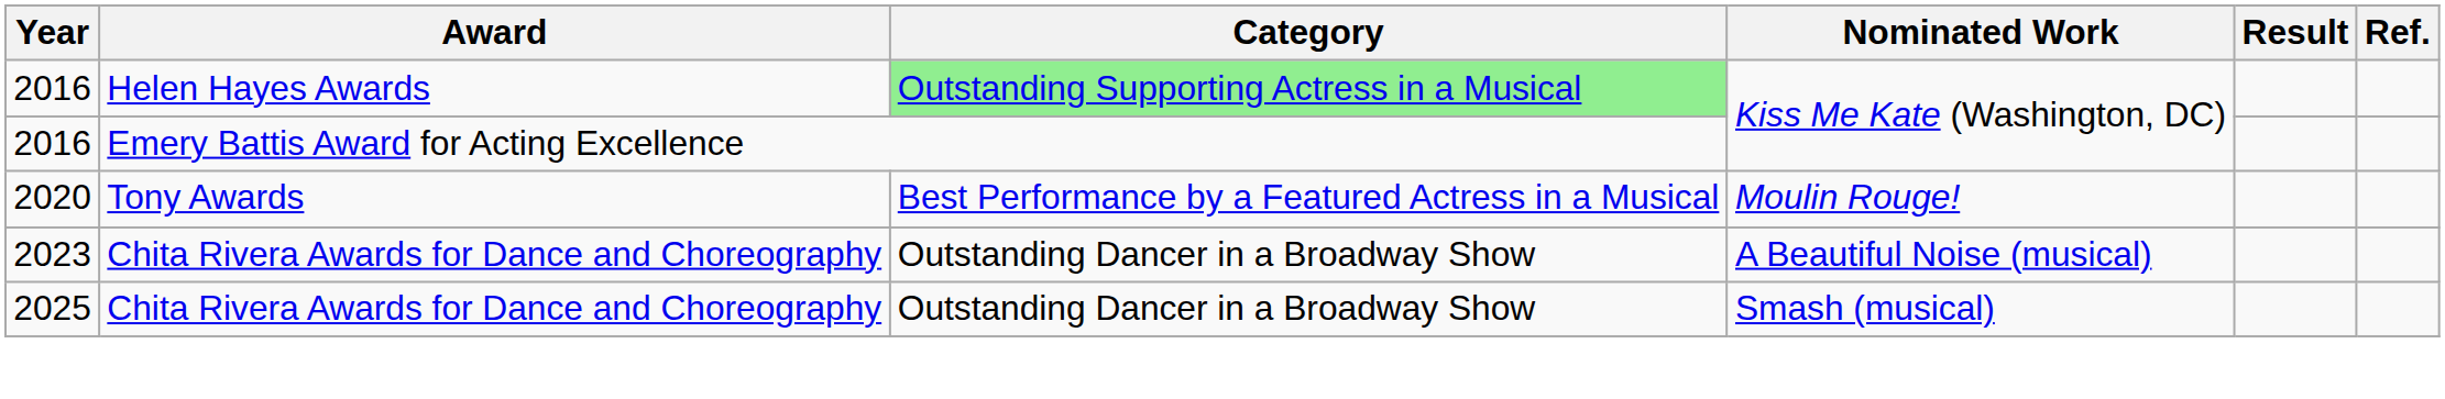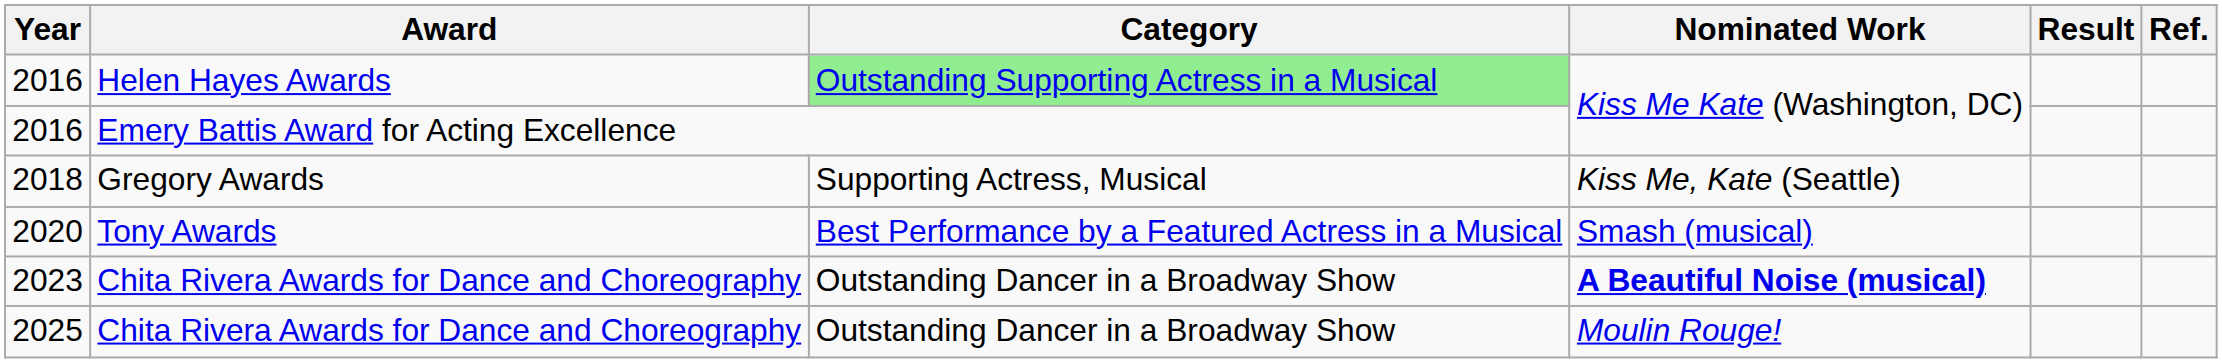 <table class="wikitable">
 <tr>
 <th>Year</th>
 <th>Award</th>
 <th>Category</th>
 <th>Nominated Work</th>
 <th>Result</th>
 <th>Ref.</th>
 </tr>
 <tr>
 <td>2016</td>
 <td><a href='#'>Helen Hayes Awards</a></td>
 <td style="background: lightgreen;"><a href='#'>Outstanding Supporting Actress in a Musical</a></td>
 <td rowspan="2"><em><a href='#'>Kiss Me Kate</a></em> (Washington, DC)</td>
 <td></td>
 <td align="center"></td>
 </tr>
 <tr>
 <td>2016</td>
 <td colspan="2"><a href='#'>Emery Battis Award</a> for Acting Excellence</td>
 <td></td>
 <td align="center"></td>
 </tr>
 <tr>
+<td>2018</td>
+<td>Gregory Awards</td>
+<td>Supporting Actress, Musical</td>
+<td><em>Kiss Me, Kate</em> (Seattle)</td>
+<td></td>
+<td align="center"></td>
+</tr>
+<tr>
 <td>2020</td>
 <td><a href='#'>Tony Awards</a></td>
 <td><a href='#'>Best Performance by a Featured Actress in a Musical</a></td>
-<td><em><a href='#'>Moulin Rouge!</a></em></td>
+<td><a href='#'>Smash (musical)</a></td>
 <td></td>
 <td align="center"></td>
 </tr>
 <tr>
 <td>2023</td>
 <td><a href='#'>Chita Rivera Awards for Dance and Choreography</a></td>
 <td>Outstanding Dancer in a Broadway Show</td>
-<td><a href='#'>A Beautiful Noise (musical)</a></td>
+<td><strong><a href='#'>A Beautiful Noise (musical)</a></strong></td>
 <td></td>
 <td align="center"></td>
 </tr>
 <tr>
 <td>2025</td>
 <td><a href='#'>Chita Rivera Awards for Dance and Choreography</a></td>
 <td>Outstanding Dancer in a Broadway Show</td>
-<td><a href='#'>Smash (musical)</a></td>
+<td><em><a href='#'>Moulin Rouge!</a></em></td>
 <td></td>
 <td align="center"></td>
 </tr>
 </table>
